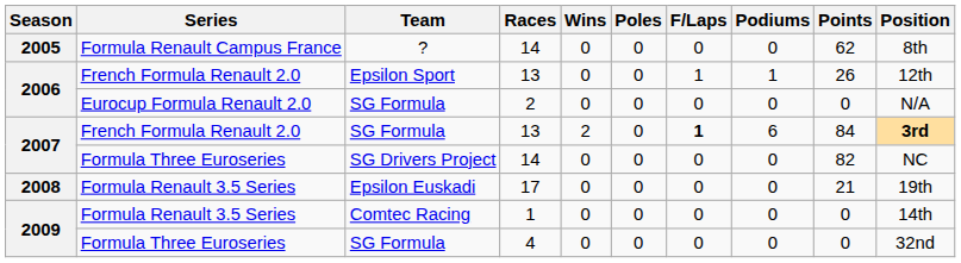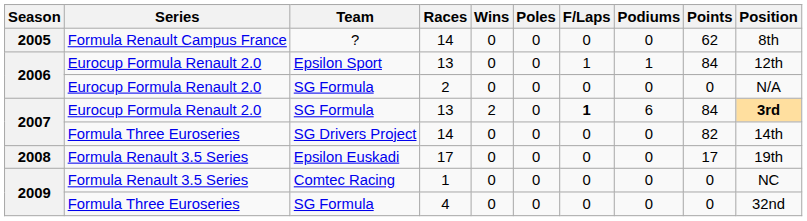 <table class="wikitable" style="font-size: 90%; text-align:center">
 <tr>
 <th>Season</th>
 <th>Series</th>
 <th>Team</th>
 <th>Races</th>
 <th>Wins</th>
 <th>Poles</th>
 <th>F/Laps</th>
 <th>Podiums</th>
 <th>Points</th>
 <th>Position</th>
 </tr>
 <tr>
 <th align="left"><strong>2005</strong></th>
 <td align="left"><a href='#'>Formula Renault Campus France</a></td>
 <td>?</td>
 <td>14</td>
 <td>0</td>
 <td>0</td>
 <td>0</td>
 <td>0</td>
 <td>62</td>
 <td>8th</td>
 </tr>
 <tr>
 <th rowspan="2">2006</th>
-<td align="left"><a href='#'>French Formula Renault 2.0</a></td>
+<td align="left"><a href='#'>Eurocup Formula Renault 2.0</a></td>
 <td align="left"><a href='#'>Epsilon Sport</a></td>
 <td>13</td>
 <td>0</td>
 <td>0</td>
 <td>1</td>
 <td>1</td>
-<td>26</td>
+<td>84</td>
 <td>12th</td>
 </tr>
 <tr>
 <td align="left"><a href='#'>Eurocup Formula Renault 2.0</a></td>
 <td align="left"><a href='#'>SG Formula</a></td>
 <td>2</td>
 <td>0</td>
 <td>0</td>
 <td>0</td>
 <td>0</td>
 <td>0</td>
 <td>N/A</td>
 </tr>
 <tr>
 <th rowspan="2">2007</th>
-<td align="left"><a href='#'>French Formula Renault 2.0</a></td>
+<td align="left"><a href='#'>Eurocup Formula Renault 2.0</a></td>
 <td align="left"><a href='#'>SG Formula</a></td>
 <td>13</td>
 <td>2</td>
 <td>0</td>
 <td><strong>1</strong></td>
 <td>6</td>
 <td>84</td>
 <th style="background:#FFDF9F;">3rd</th>
 </tr>
 <tr>
 <td align="left"><a href='#'>Formula Three Euroseries</a></td>
 <td align="left"><a href='#'>SG Drivers Project</a></td>
 <td>14</td>
 <td>0</td>
 <td>0</td>
 <td>0</td>
 <td>0</td>
 <td>82</td>
-<td>NC</td>
+<td>14th</td>
 </tr>
 <tr>
 <th>2008</th>
 <td align="left"><a href='#'>Formula Renault 3.5 Series</a></td>
 <td align="left"><a href='#'>Epsilon Euskadi</a></td>
 <td>17</td>
 <td>0</td>
 <td>0</td>
 <td>0</td>
 <td>0</td>
-<td>21</td>
+<td>17</td>
 <td>19th</td>
 </tr>
 <tr>
 <th rowspan="2">2009</th>
 <td align="left"><a href='#'>Formula Renault 3.5 Series</a></td>
 <td align="left"><a href='#'>Comtec Racing</a></td>
 <td>1</td>
 <td>0</td>
 <td>0</td>
 <td>0</td>
 <td>0</td>
 <td>0</td>
-<td>14th</td>
+<td>NC</td>
 </tr>
 <tr>
 <td align="left"><a href='#'>Formula Three Euroseries</a></td>
 <td align="left"><a href='#'>SG Formula</a></td>
 <td>4</td>
 <td>0</td>
 <td>0</td>
 <td>0</td>
 <td>0</td>
 <td>0</td>
 <td>32nd</td>
 </tr>
 </table>
